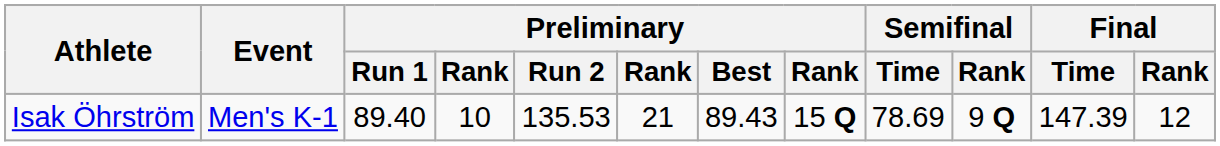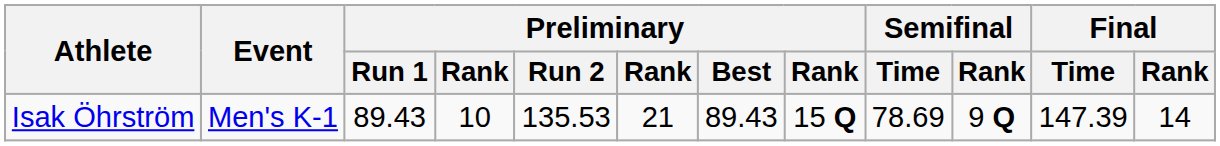 <table class="wikitable" style="font-size:90%">
 <tr>
 <th rowspan=2>Athlete</th>
 <th rowspan=2>Event</th>
 <th colspan=6>Preliminary</th>
 <th colspan=2>Semifinal</th>
 <th colspan=2>Final</th>
 </tr>
 <tr style="font-size:95%">
 <th>Run 1</th>
 <th>Rank</th>
 <th>Run 2</th>
 <th>Rank</th>
 <th>Best</th>
 <th>Rank</th>
 <th>Time</th>
 <th>Rank</th>
 <th>Time</th>
 <th>Rank</th>
 </tr>
 <tr align=center>
 <td align=left><a href='#'>Isak Öhrström</a></td>
 <td align=left><a href='#'>Men's K-1</a></td>
-<td>89.40</td>
+<td>89.43</td>
 <td>10</td>
 <td>135.53</td>
 <td>21</td>
 <td>89.43</td>
 <td>15 <strong>Q</strong></td>
 <td>78.69</td>
 <td>9 <strong>Q</strong></td>
 <td>147.39</td>
-<td>12</td>
+<td>14</td>
 </tr>
 </table>
